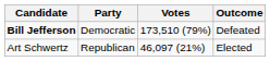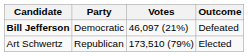 <table class="wikitable">
 <tr>
 <th>Candidate</th>
 <th>Party</th>
 <th>Votes</th>
 <th>Outcome</th>
 </tr>
 <tr>
 <td><strong>Bill Jefferson</strong></td>
 <td>Democratic</td>
-<td>173,510 (79%)</td>
+<td>46,097 (21%)</td>
 <td>Defeated</td>
 </tr>
 <tr>
 <td>Art Schwertz</td>
 <td>Republican</td>
-<td>46,097 (21%)</td>
+<td>173,510 (79%)</td>
 <td>Elected</td>
 </tr>
 </table>
